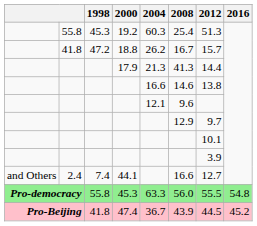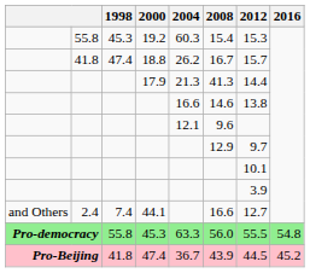 <table class="wikitable" style="text-align: right;">
 <tr bgcolor="#CCCCCC">
 <th colspan=2></th>
 <th>1998</th>
 <th>2000</th>
 <th>2004</th>
 <th>2008</th>
 <th>2012</th>
 <th>2016</th>
 </tr>
 <tr>
 <td></td>
 <td>55.8</td>
 <td>45.3</td>
 <td>19.2</td>
 <td>60.3</td>
-<td>25.4</td>
-<td>51.3</td>
+<td>15.4</td>
+<td>15.3</td>
 </tr>
 <tr>
 <td></td>
 <td>41.8</td>
-<td>47.2</td>
+<td>47.4</td>
 <td>18.8</td>
 <td>26.2</td>
 <td>16.7</td>
 <td>15.7</td>
 </tr>
 <tr>
 <td></td>
 <td></td>
 <td></td>
 <td>17.9</td>
 <td>21.3</td>
 <td>41.3</td>
 <td>14.4</td>
 </tr>
 <tr>
 <td></td>
 <td></td>
 <td></td>
 <td></td>
 <td>16.6</td>
 <td>14.6</td>
 <td>13.8</td>
 </tr>
 <tr>
 <td></td>
 <td></td>
 <td></td>
 <td></td>
 <td>12.1</td>
 <td>9.6</td>
 <td></td>
 </tr>
 <tr>
 <td></td>
 <td></td>
 <td></td>
 <td></td>
 <td></td>
 <td>12.9</td>
 <td>9.7</td>
 </tr>
 <tr>
 <td></td>
 <td></td>
 <td></td>
 <td></td>
 <td></td>
 <td></td>
 <td>10.1</td>
 </tr>
 <tr>
 <td></td>
 <td></td>
 <td></td>
 <td></td>
 <td></td>
 <td></td>
 <td>3.9</td>
 </tr>
 <tr>
 <td> and Others</td>
 <td>2.4</td>
 <td>7.4</td>
 <td>44.1</td>
 <td></td>
 <td>16.6</td>
 <td>12.7</td>
 </tr>
 <tr bgcolor=lightgreen>
 <td colspan=2><strong><em>Pro-democracy</em></strong></td>
 <td>55.8</td>
 <td>45.3</td>
 <td>63.3</td>
 <td>56.0</td>
 <td>55.5</td>
 <td>54.8</td>
 </tr>
 <tr bgcolor=pink>
 <td colspan=2><strong><em>Pro-Beijing</em></strong></td>
 <td>41.8</td>
 <td>47.4</td>
 <td>36.7</td>
 <td>43.9</td>
 <td>44.5</td>
 <td>45.2</td>
 </tr>
 </table>
